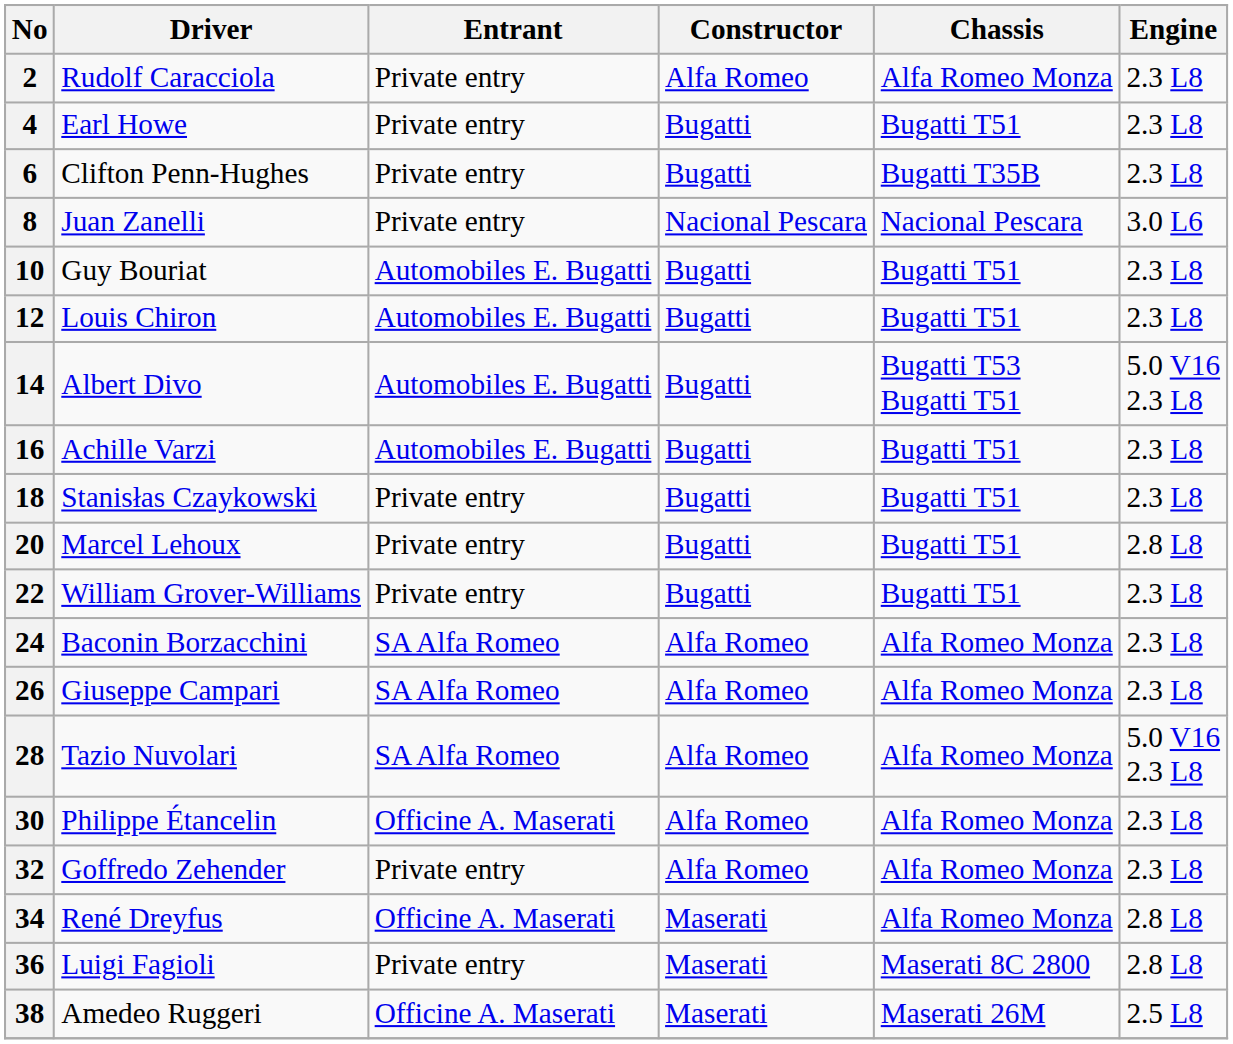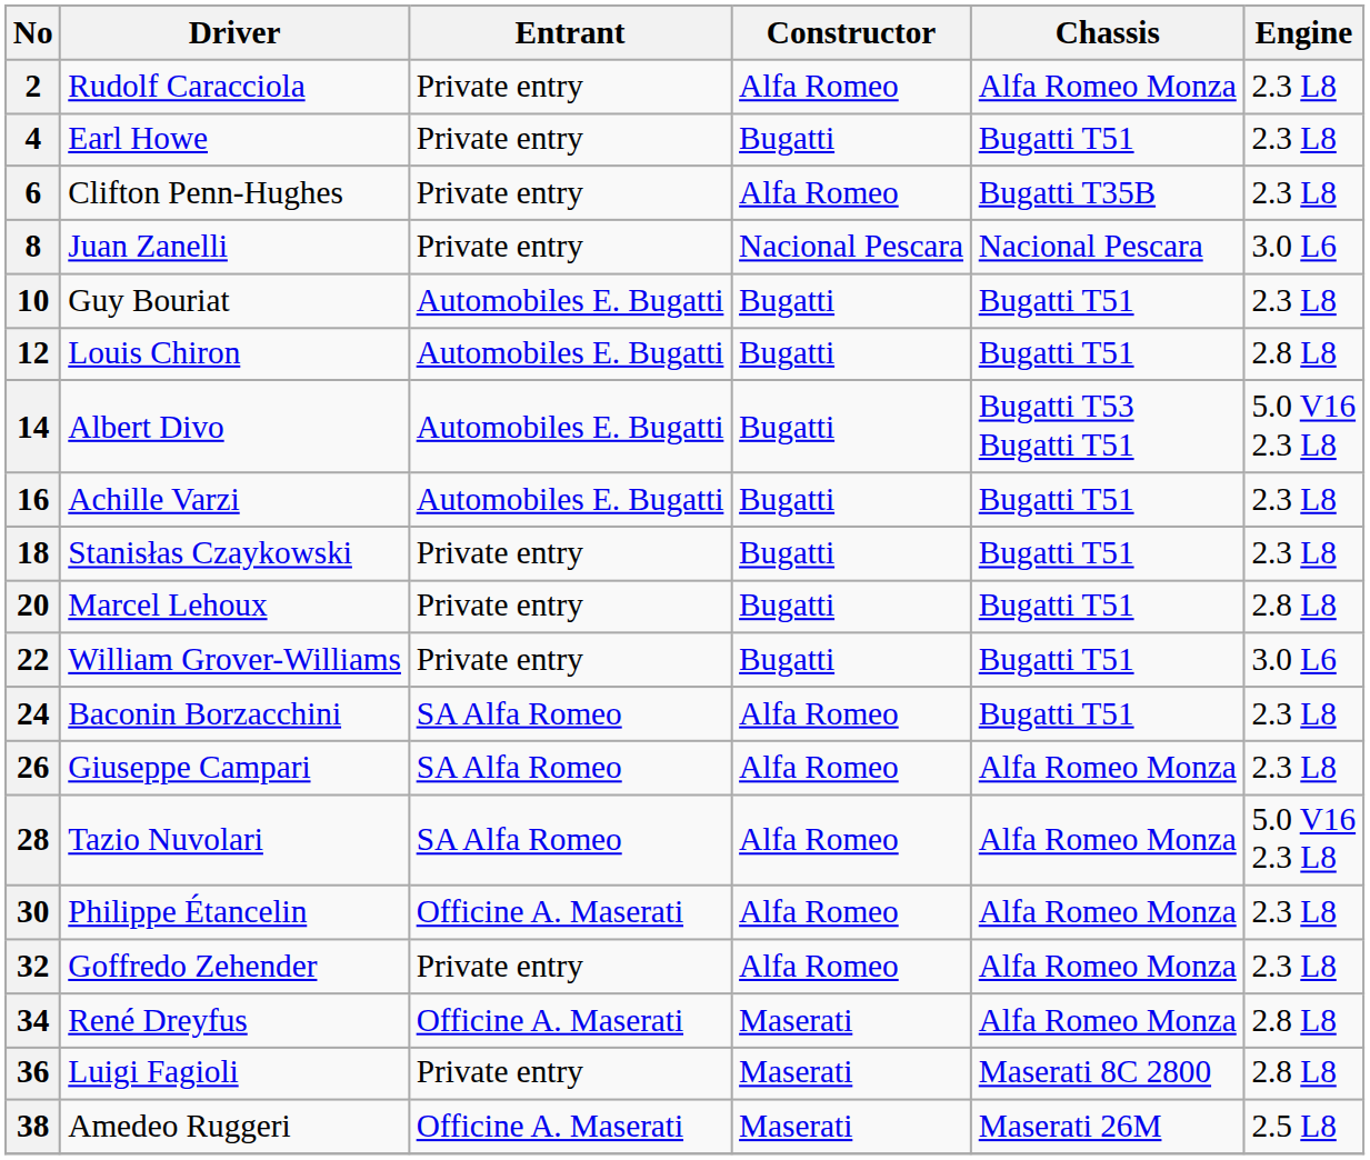 <table class="wikitable" style="font-size: 90%;">
 <tr>
 <th>No</th>
 <th>Driver</th>
 <th>Entrant</th>
 <th>Constructor</th>
 <th>Chassis</th>
 <th>Engine</th>
 </tr>
 <tr>
 <th>2</th>
 <td> <a href='#'>Rudolf Caracciola</a></td>
 <td>Private entry</td>
 <td><a href='#'>Alfa Romeo</a></td>
 <td><a href='#'>Alfa Romeo Monza</a></td>
 <td>2.3 <a href='#'>L8</a></td>
 </tr>
 <tr>
 <th>4</th>
 <td> <a href='#'>Earl Howe</a></td>
 <td>Private entry</td>
 <td><a href='#'>Bugatti</a></td>
 <td><a href='#'>Bugatti T51</a></td>
 <td>2.3 <a href='#'>L8</a></td>
 </tr>
 <tr>
 <th>6</th>
 <td> Clifton Penn-Hughes</td>
 <td>Private entry</td>
-<td><a href='#'>Bugatti</a></td>
+<td><a href='#'>Alfa Romeo</a></td>
 <td><a href='#'>Bugatti T35B</a></td>
 <td>2.3 <a href='#'>L8</a></td>
 </tr>
 <tr>
 <th>8</th>
 <td> <a href='#'>Juan Zanelli</a></td>
 <td>Private entry</td>
 <td><a href='#'>Nacional Pescara</a></td>
 <td><a href='#'>Nacional Pescara</a></td>
 <td>3.0 <a href='#'>L6</a></td>
 </tr>
 <tr>
 <th>10</th>
 <td> Guy Bouriat</td>
 <td><a href='#'>Automobiles E. Bugatti</a></td>
 <td><a href='#'>Bugatti</a></td>
 <td><a href='#'>Bugatti T51</a></td>
 <td>2.3 <a href='#'>L8</a></td>
 </tr>
 <tr>
 <th>12</th>
 <td> <a href='#'>Louis Chiron</a></td>
 <td><a href='#'>Automobiles E. Bugatti</a></td>
 <td><a href='#'>Bugatti</a></td>
 <td><a href='#'>Bugatti T51</a></td>
-<td>2.3 <a href='#'>L8</a></td>
+<td>2.8 <a href='#'>L8</a></td>
 </tr>
 <tr>
 <th>14</th>
 <td> <a href='#'>Albert Divo</a></td>
 <td><a href='#'>Automobiles E. Bugatti</a></td>
 <td><a href='#'>Bugatti</a></td>
 <td><a href='#'>Bugatti T53</a><br><a href='#'>Bugatti T51</a></td>
 <td>5.0 <a href='#'>V16</a><br>2.3 <a href='#'>L8</a></td>
 </tr>
 <tr>
 <th>16</th>
 <td> <a href='#'>Achille Varzi</a></td>
 <td><a href='#'>Automobiles E. Bugatti</a></td>
 <td><a href='#'>Bugatti</a></td>
 <td><a href='#'>Bugatti T51</a></td>
 <td>2.3 <a href='#'>L8</a></td>
 </tr>
 <tr>
 <th>18</th>
 <td> <a href='#'>Stanisłas Czaykowski</a></td>
 <td>Private entry</td>
 <td><a href='#'>Bugatti</a></td>
 <td><a href='#'>Bugatti T51</a></td>
 <td>2.3 <a href='#'>L8</a></td>
 </tr>
 <tr>
 <th>20</th>
 <td> <a href='#'>Marcel Lehoux</a></td>
 <td>Private entry</td>
 <td><a href='#'>Bugatti</a></td>
 <td><a href='#'>Bugatti T51</a></td>
 <td>2.8 <a href='#'>L8</a></td>
 </tr>
 <tr>
 <th>22</th>
 <td> <a href='#'>William Grover-Williams</a></td>
 <td>Private entry</td>
 <td><a href='#'>Bugatti</a></td>
 <td><a href='#'>Bugatti T51</a></td>
-<td>2.3 <a href='#'>L8</a></td>
+<td>3.0 <a href='#'>L6</a></td>
 </tr>
 <tr>
 <th>24</th>
 <td> <a href='#'>Baconin Borzacchini</a></td>
 <td><a href='#'>SA Alfa Romeo</a></td>
 <td><a href='#'>Alfa Romeo</a></td>
-<td><a href='#'>Alfa Romeo Monza</a></td>
+<td><a href='#'>Bugatti T51</a></td>
 <td>2.3 <a href='#'>L8</a></td>
 </tr>
 <tr>
 <th>26</th>
 <td> <a href='#'>Giuseppe Campari</a></td>
 <td><a href='#'>SA Alfa Romeo</a></td>
 <td><a href='#'>Alfa Romeo</a></td>
 <td><a href='#'>Alfa Romeo Monza</a></td>
 <td>2.3 <a href='#'>L8</a></td>
 </tr>
 <tr>
 <th>28</th>
 <td> <a href='#'>Tazio Nuvolari</a></td>
 <td><a href='#'>SA Alfa Romeo</a></td>
 <td><a href='#'>Alfa Romeo</a></td>
 <td><a href='#'>Alfa Romeo Monza</a></td>
 <td>5.0 <a href='#'>V16</a><br>2.3 <a href='#'>L8</a></td>
 </tr>
 <tr>
 <th>30</th>
 <td> <a href='#'>Philippe Étancelin</a></td>
 <td><a href='#'>Officine A. Maserati</a></td>
 <td><a href='#'>Alfa Romeo</a></td>
 <td><a href='#'>Alfa Romeo Monza</a></td>
 <td>2.3 <a href='#'>L8</a></td>
 </tr>
 <tr>
 <th>32</th>
 <td> <a href='#'>Goffredo Zehender</a></td>
 <td>Private entry</td>
 <td><a href='#'>Alfa Romeo</a></td>
 <td><a href='#'>Alfa Romeo Monza</a></td>
 <td>2.3 <a href='#'>L8</a></td>
 </tr>
 <tr>
 <th>34</th>
 <td> <a href='#'>René Dreyfus</a></td>
 <td><a href='#'>Officine A. Maserati</a></td>
 <td><a href='#'>Maserati</a></td>
 <td><a href='#'>Alfa Romeo Monza</a></td>
 <td>2.8 <a href='#'>L8</a></td>
 </tr>
 <tr>
 <th>36</th>
 <td> <a href='#'>Luigi Fagioli</a></td>
 <td>Private entry</td>
 <td><a href='#'>Maserati</a></td>
 <td><a href='#'>Maserati 8C 2800</a></td>
 <td>2.8 <a href='#'>L8</a></td>
 </tr>
 <tr>
 <th>38</th>
 <td> Amedeo Ruggeri</td>
 <td><a href='#'>Officine A. Maserati</a></td>
 <td><a href='#'>Maserati</a></td>
 <td><a href='#'>Maserati 26M</a></td>
 <td>2.5 <a href='#'>L8</a></td>
 </tr>
 <tr>
 </tr>
 </table>
